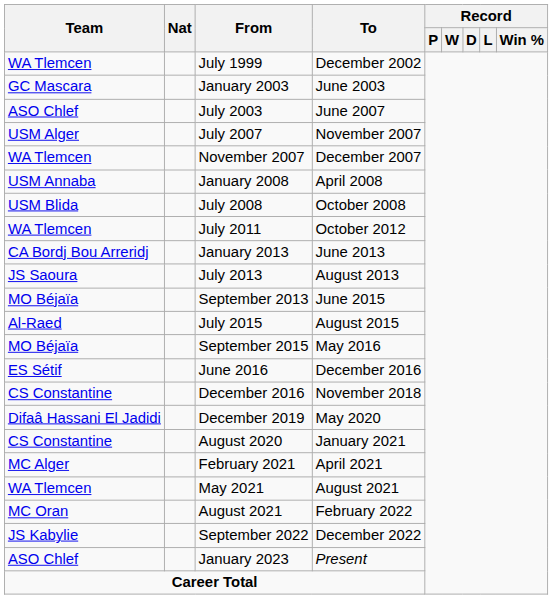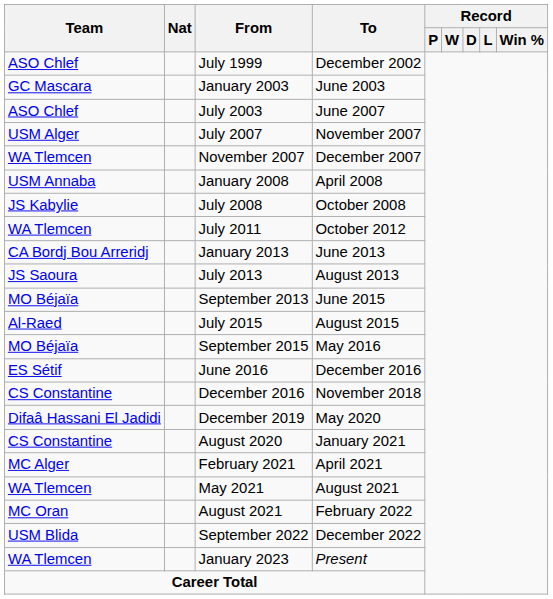 <table class="wikitable" style="text-align: center">
 <tr>
 <th rowspan="2">Team</th>
 <th rowspan="2">Nat</th>
 <th rowspan="2">From</th>
 <th rowspan="2">To</th>
 <th colspan="5">Record</th>
 </tr>
 <tr>
 <th>P</th>
 <th>W</th>
 <th>D</th>
 <th>L</th>
 <th>Win %</th>
 </tr>
 <tr>
-<td align="left"><a href='#'>WA Tlemcen</a></td>
+<td align="left"><a href='#'>ASO Chlef</a></td>
 <td></td>
 <td align=left>July 1999</td>
 <td align=left>December 2002<br></td>
 </tr>
 <tr>
 <td align="left"><a href='#'>GC Mascara</a></td>
 <td></td>
 <td align=left>January 2003</td>
 <td align=left>June 2003<br></td>
 </tr>
 <tr>
 <td align="left"><a href='#'>ASO Chlef</a></td>
 <td></td>
 <td align=left>July 2003</td>
 <td align=left>June 2007<br></td>
 </tr>
 <tr>
 <td align="left"><a href='#'>USM Alger</a></td>
 <td></td>
 <td align=left>July 2007</td>
 <td align=left>November 2007<br></td>
 </tr>
 <tr>
 <td align="left"><a href='#'>WA Tlemcen</a></td>
 <td></td>
 <td align=left>November 2007</td>
 <td align=left>December 2007<br></td>
 </tr>
 <tr>
 <td align="left"><a href='#'>USM Annaba</a></td>
 <td></td>
 <td align=left>January 2008</td>
 <td align=left>April 2008<br></td>
 </tr>
 <tr>
-<td align="left"><a href='#'>USM Blida</a></td>
+<td align="left"><a href='#'>JS Kabylie</a></td>
 <td></td>
 <td align=left>July 2008</td>
 <td align=left>October 2008<br></td>
 </tr>
 <tr>
 <td align="left"><a href='#'>WA Tlemcen</a></td>
 <td></td>
 <td align=left>July 2011</td>
 <td align=left>October 2012<br></td>
 </tr>
 <tr>
 <td align="left"><a href='#'>CA Bordj Bou Arreridj</a></td>
 <td></td>
 <td align=left>January 2013</td>
 <td align=left>June 2013<br></td>
 </tr>
 <tr>
 <td align="left"><a href='#'>JS Saoura</a></td>
 <td></td>
 <td align=left>July 2013</td>
 <td align=left>August 2013<br></td>
 </tr>
 <tr>
 <td align="left"><a href='#'>MO Béjaïa</a></td>
 <td></td>
 <td align=left>September 2013</td>
 <td align=left>June 2015<br></td>
 </tr>
 <tr>
 <td align="left"><a href='#'>Al-Raed</a></td>
 <td></td>
 <td align=left>July 2015</td>
 <td align=left>August 2015<br></td>
 </tr>
 <tr>
 <td align="left"><a href='#'>MO Béjaïa</a></td>
 <td></td>
 <td align=left>September 2015</td>
 <td align=left>May 2016<br></td>
 </tr>
 <tr>
 <td align="left"><a href='#'>ES Sétif</a></td>
 <td></td>
 <td align=left>June 2016</td>
 <td align=left>December 2016<br></td>
 </tr>
 <tr>
 <td align="left"><a href='#'>CS Constantine</a></td>
 <td></td>
 <td align=left>December 2016</td>
 <td align=left>November 2018<br></td>
 </tr>
 <tr>
 <td align="left"><a href='#'>Difaâ Hassani El Jadidi</a></td>
 <td></td>
 <td align=left>December 2019</td>
 <td align=left>May 2020<br></td>
 </tr>
 <tr>
 <td align="left"><a href='#'>CS Constantine</a></td>
 <td></td>
 <td align=left>August 2020</td>
 <td align=left>January 2021<br></td>
 </tr>
 <tr>
 <td align="left"><a href='#'>MC Alger</a></td>
 <td></td>
 <td align=left>February 2021</td>
 <td align=left>April 2021<br></td>
 </tr>
 <tr>
 <td align="left"><a href='#'>WA Tlemcen</a></td>
 <td></td>
 <td align=left>May 2021</td>
 <td align=left>August 2021<br></td>
 </tr>
 <tr>
 <td align="left"><a href='#'>MC Oran</a></td>
 <td></td>
 <td align=left>August 2021</td>
 <td align=left>February 2022<br></td>
 </tr>
 <tr>
-<td align="left"><a href='#'>JS Kabylie</a></td>
+<td align="left"><a href='#'>USM Blida</a></td>
 <td></td>
 <td align=left>September 2022</td>
 <td align=left>December 2022<br></td>
 </tr>
 <tr>
-<td align="left"><a href='#'>ASO Chlef</a></td>
+<td align="left"><a href='#'>WA Tlemcen</a></td>
 <td></td>
 <td align=left>January 2023</td>
 <td align=left><em>Present</em><br></td>
 </tr>
 <tr>
 <td colspan=4><strong>Career Total</strong><br></td>
 </tr>
 </table>
